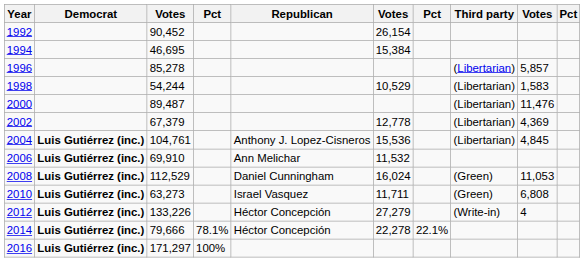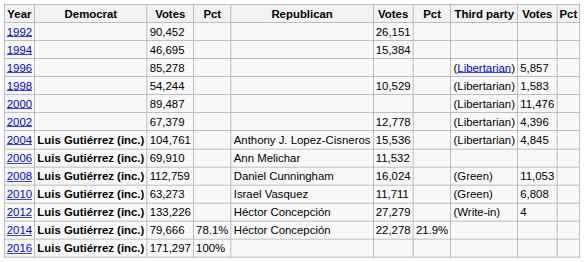 <table class="wikitable" style="margin:0.5em ; font-size:95%">
 <tr>
 <th>Year</th>
 <th>Democrat</th>
 <th>Votes</th>
 <th>Pct</th>
 <th>Republican</th>
 <th>Votes</th>
 <th>Pct</th>
 <th>Third party</th>
 <th>Votes</th>
 <th>Pct</th>
 </tr>
 <tr>
 <td><a href='#'>1992</a></td>
 <td></td>
 <td>90,452</td>
 <td></td>
 <td></td>
-<td>26,154</td>
+<td>26,151</td>
 <td></td>
 <td></td>
 <td></td>
 <td></td>
 </tr>
 <tr>
 <td><a href='#'>1994</a></td>
 <td></td>
 <td>46,695</td>
 <td></td>
 <td></td>
 <td>15,384</td>
 <td></td>
 <td></td>
 <td></td>
 <td></td>
 </tr>
 <tr>
 <td><a href='#'>1996</a></td>
 <td></td>
 <td>85,278</td>
 <td></td>
 <td></td>
 <td></td>
 <td></td>
 <td> (<a href='#'>Libertarian</a>)</td>
 <td>5,857</td>
 <td></td>
 </tr>
 <tr>
 <td><a href='#'>1998</a></td>
 <td></td>
 <td>54,244</td>
 <td></td>
 <td></td>
 <td>10,529</td>
 <td></td>
 <td> (Libertarian)</td>
 <td>1,583</td>
 <td></td>
 </tr>
 <tr>
 <td><a href='#'>2000</a></td>
 <td></td>
 <td>89,487</td>
 <td></td>
 <td></td>
 <td></td>
 <td></td>
 <td> (Libertarian)</td>
 <td>11,476</td>
 <td></td>
 </tr>
 <tr>
 <td><a href='#'>2002</a></td>
 <td></td>
 <td>67,379</td>
 <td></td>
 <td></td>
 <td>12,778</td>
 <td></td>
 <td> (Libertarian)</td>
-<td>4,369</td>
+<td>4,396</td>
 <td></td>
 </tr>
 <tr>
 <td><a href='#'>2004</a></td>
 <td><strong>Luis Gutiérrez (inc.)</strong></td>
 <td>104,761</td>
 <td></td>
 <td>Anthony J. Lopez-Cisneros</td>
 <td>15,536</td>
 <td></td>
 <td> (Libertarian)</td>
 <td>4,845</td>
 <td></td>
 </tr>
 <tr>
 <td><a href='#'>2006</a></td>
 <td><strong>Luis Gutiérrez (inc.)</strong></td>
 <td>69,910</td>
 <td></td>
 <td>Ann Melichar</td>
 <td>11,532</td>
 <td></td>
 <td></td>
 <td></td>
 <td></td>
 </tr>
 <tr>
 <td><a href='#'>2008</a></td>
 <td><strong>Luis Gutiérrez (inc.)</strong></td>
-<td>112,529</td>
+<td>112,759</td>
 <td></td>
 <td>Daniel Cunningham</td>
 <td>16,024</td>
 <td></td>
 <td> (Green)</td>
 <td>11,053</td>
 <td></td>
 </tr>
 <tr>
 <td><a href='#'>2010</a></td>
 <td><strong>Luis Gutiérrez (inc.)</strong></td>
 <td>63,273</td>
 <td></td>
 <td>Israel Vasquez</td>
 <td>11,711</td>
 <td></td>
 <td> (Green)</td>
 <td>6,808</td>
 <td></td>
 </tr>
 <tr>
 <td><a href='#'>2012</a></td>
 <td><strong>Luis Gutiérrez (inc.)</strong></td>
 <td>133,226</td>
 <td></td>
 <td>Héctor Concepción</td>
 <td>27,279</td>
 <td></td>
 <td> (Write-in)</td>
 <td>4</td>
 <td></td>
 </tr>
 <tr>
 <td><a href='#'>2014</a></td>
 <td><strong>Luis Gutiérrez (inc.)</strong></td>
 <td>79,666</td>
 <td>78.1%</td>
 <td>Héctor Concepción</td>
 <td>22,278</td>
-<td>22.1%</td>
+<td>21.9%</td>
 <td></td>
 <td></td>
 <td></td>
 </tr>
 <tr>
 <td><a href='#'>2016</a></td>
 <td><strong>Luis Gutiérrez (inc.)</strong></td>
 <td>171,297</td>
 <td>100%</td>
 <td></td>
 <td></td>
 <td></td>
 <td></td>
 <td></td>
 <td></td>
 </tr>
 </table>
